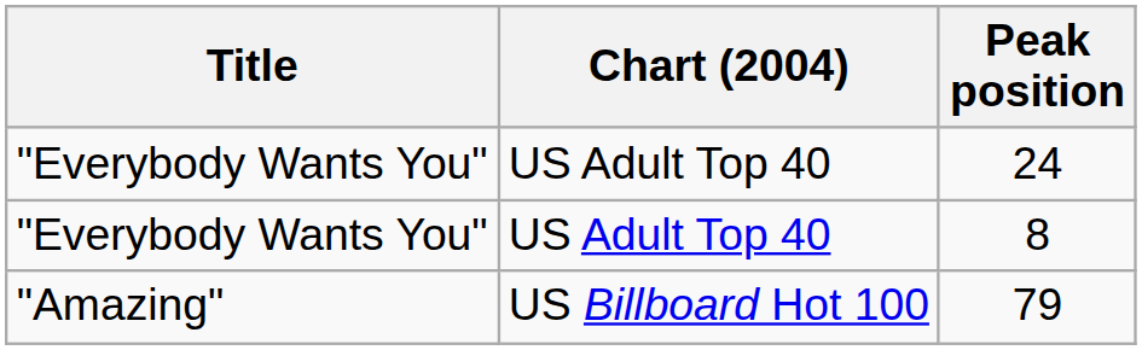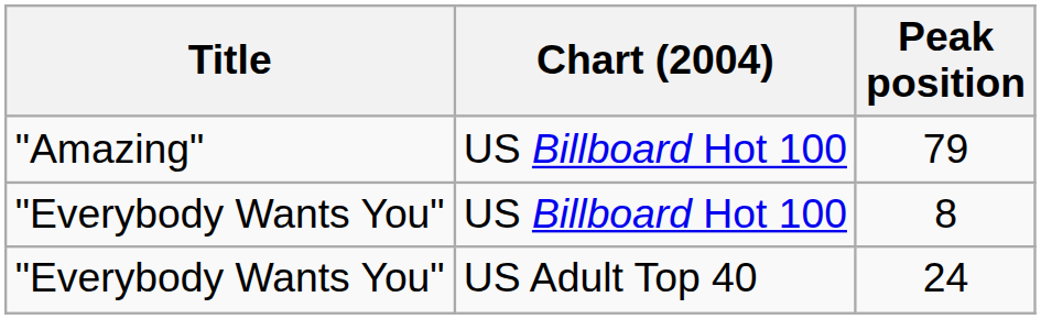 <table class="wikitable">
 <tr>
 <th>Title</th>
 <th>Chart (2004)</th>
 <th>Peak<br>position</th>
 </tr>
 <tr>
+<td>"Amazing"</td>
+<td>US <a href='#'><em>Billboard</em> Hot 100</a></td>
+<td align="center">79</td>
+</tr>
+<tr>
+<td>"Everybody Wants You"</td>
+<td>US <a href='#'><em>Billboard</em> Hot 100</a></td>
+<td align="center">8</td>
+</tr>
+<tr>
 <td>"Everybody Wants You"</td>
 <td>US Adult Top 40</td>
 <td align="center">24</td>
 </tr>
-<tr>
-<td>"Everybody Wants You"</td>
-<td>US <a href='#'>Adult Top 40</a></td>
-<td align="center">8</td>
-</tr>
-<tr>
-<td>"Amazing"</td>
-<td>US <a href='#'><em>Billboard</em> Hot 100</a></td>
-<td align="center">79</td>
-</tr>
 </table>
